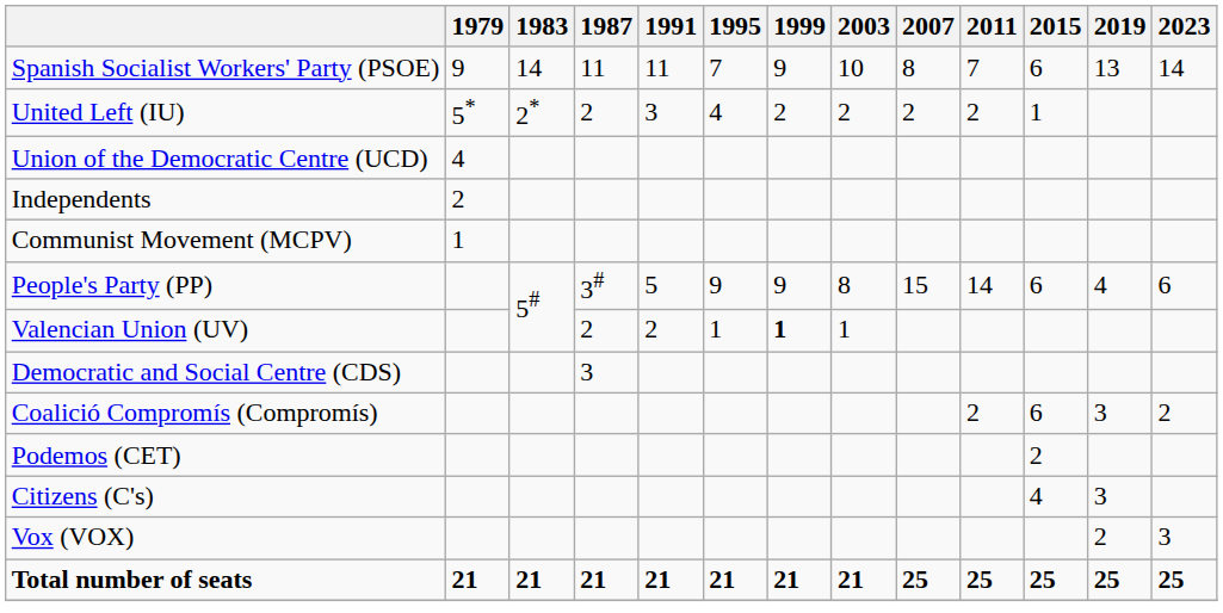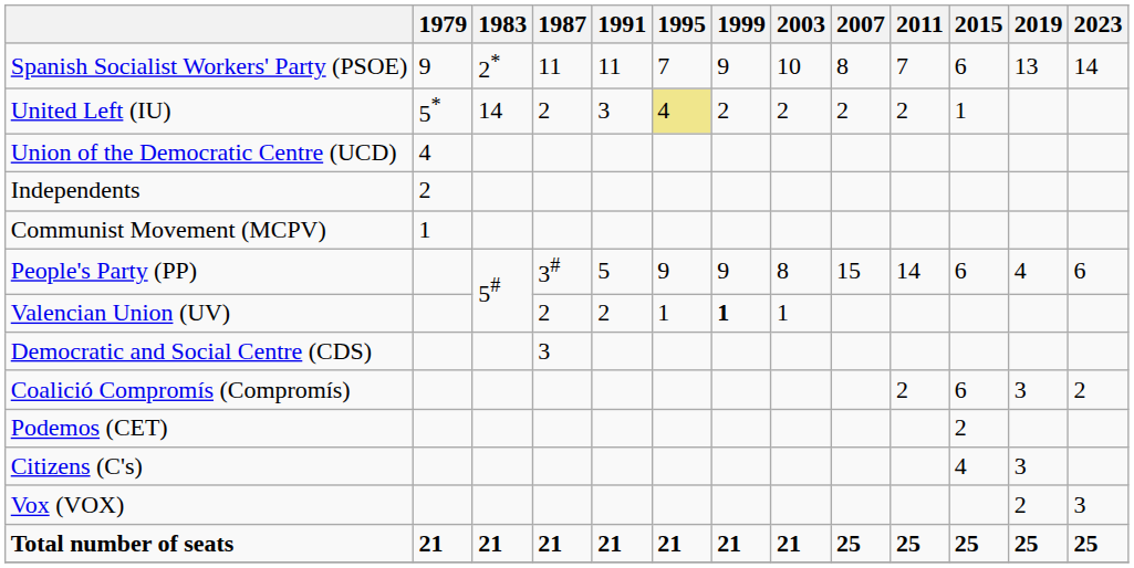 <table class="wikitable">
 <tr>
 <th></th>
 <th>1979</th>
 <th>1983</th>
 <th>1987</th>
 <th>1991</th>
 <th>1995</th>
 <th>1999</th>
 <th>2003</th>
 <th>2007</th>
 <th>2011</th>
 <th>2015</th>
 <th>2019</th>
 <th>2023</th>
 </tr>
 <tr>
 <td><a href='#'>Spanish Socialist Workers' Party</a> (PSOE)</td>
 <td>9</td>
-<td>14</td>
+<td>2<sup>*</sup></td>
 <td>11</td>
 <td>11</td>
 <td>7</td>
 <td>9</td>
 <td>10</td>
 <td>8</td>
 <td>7</td>
 <td>6</td>
 <td>13</td>
 <td>14</td>
 </tr>
 <tr>
 <td><a href='#'>United Left</a> (IU)</td>
 <td>5<sup>*</sup></td>
-<td>2<sup>*</sup></td>
+<td>14</td>
 <td>2</td>
 <td>3</td>
-<td>4</td>
+<td style="background: khaki;">4</td>
 <td>2</td>
 <td>2</td>
 <td>2</td>
 <td>2</td>
 <td>1</td>
 <td></td>
 <td></td>
 </tr>
 <tr>
 <td><a href='#'>Union of the Democratic Centre</a> (UCD)</td>
 <td>4</td>
 <td></td>
 <td></td>
 <td></td>
 <td></td>
 <td></td>
 <td></td>
 <td></td>
 <td></td>
 <td></td>
 <td></td>
 <td></td>
 </tr>
 <tr>
 <td>Independents</td>
 <td>2</td>
 <td></td>
 <td></td>
 <td></td>
 <td></td>
 <td></td>
 <td></td>
 <td></td>
 <td></td>
 <td></td>
 <td></td>
 <td></td>
 </tr>
 <tr>
 <td>Communist Movement (MCPV)</td>
 <td>1</td>
 <td></td>
 <td></td>
 <td></td>
 <td></td>
 <td></td>
 <td></td>
 <td></td>
 <td></td>
 <td></td>
 <td></td>
 <td></td>
 </tr>
 <tr>
 <td><a href='#'>People's Party</a> (PP)</td>
 <td></td>
 <td rowspan=2>5<sup>#</sup></td>
 <td>3<sup>#</sup></td>
 <td>5</td>
 <td>9</td>
 <td>9</td>
 <td>8</td>
 <td>15</td>
 <td>14</td>
 <td>6</td>
 <td>4</td>
 <td>6</td>
 </tr>
 <tr>
 <td><a href='#'>Valencian Union</a> (UV)</td>
 <td></td>
 <td>2</td>
 <td>2</td>
 <td>1</td>
 <td><strong>1</strong></td>
 <td>1</td>
 <td></td>
 <td></td>
 <td></td>
 <td></td>
 <td></td>
 </tr>
 <tr>
 <td><a href='#'>Democratic and Social Centre</a> (CDS)</td>
 <td></td>
 <td></td>
 <td>3</td>
 <td></td>
 <td></td>
 <td></td>
 <td></td>
 <td></td>
 <td></td>
 <td></td>
 <td></td>
 <td></td>
 </tr>
 <tr>
 <td><a href='#'>Coalició Compromís</a> (Compromís)</td>
 <td></td>
 <td></td>
 <td></td>
 <td></td>
 <td></td>
 <td></td>
 <td></td>
 <td></td>
 <td>2</td>
 <td>6</td>
 <td>3</td>
 <td>2</td>
 </tr>
 <tr>
 <td><a href='#'>Podemos</a> (CET)</td>
 <td></td>
 <td></td>
 <td></td>
 <td></td>
 <td></td>
 <td></td>
 <td></td>
 <td></td>
 <td></td>
 <td>2</td>
 <td></td>
 <td></td>
 </tr>
 <tr>
 <td><a href='#'>Citizens</a> (C's)</td>
 <td></td>
 <td></td>
 <td></td>
 <td></td>
 <td></td>
 <td></td>
 <td></td>
 <td></td>
 <td></td>
 <td>4</td>
 <td>3</td>
 <td></td>
 </tr>
 <tr>
 <td><a href='#'>Vox</a> (VOX)</td>
 <td></td>
 <td></td>
 <td></td>
 <td></td>
 <td></td>
 <td></td>
 <td></td>
 <td></td>
 <td></td>
 <td></td>
 <td>2</td>
 <td>3</td>
 </tr>
 <tr>
 <td><strong>Total number of seats</strong></td>
 <td><strong>21</strong></td>
 <td><strong>21</strong></td>
 <td><strong>21</strong></td>
 <td><strong>21</strong></td>
 <td><strong>21</strong></td>
 <td><strong>21</strong></td>
 <td><strong>21</strong></td>
 <td><strong>25</strong></td>
 <td><strong>25</strong></td>
 <td><strong>25</strong></td>
 <td><strong>25</strong></td>
 <td><strong>25</strong></td>
 </tr>
 <tr>
 </tr>
 </table>
